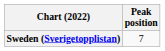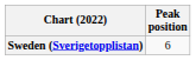 <table class="wikitable plainrowheaders">
 <tr>
 <th>Chart (2022)</th>
 <th>Peak<br>position</th>
 </tr>
 <tr>
 <th scope="row">Sweden (<a href='#'>Sverigetopplistan</a>)</th>
-<td align="center">7</td>
+<td align="center">6</td>
 </tr>
 </table>
